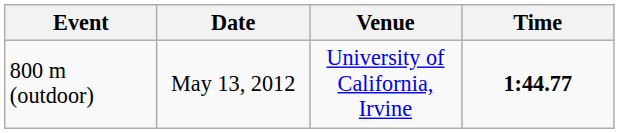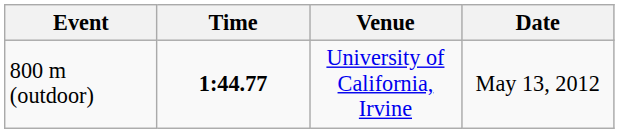 <table class="wikitable" style="font-size:98%; text-align:center;">
 <tr>
 <th width="100">Event</th>
+<th width="100">Time</th>
+<th width="100">Venue</th>
 <th width="100">Date</th>
-<th width="100">Venue</th>
-<th width="100">Time</th>
 </tr>
 <tr>
 <td align="left">800 m (outdoor)</td>
+<td><strong>1:44.77</strong></td>
+<td><a href='#'>University of California, Irvine</a></td>
 <td>May 13, 2012</td>
-<td><a href='#'>University of California, Irvine</a></td>
-<td><strong>1:44.77</strong></td>
 </tr>
 </table>
